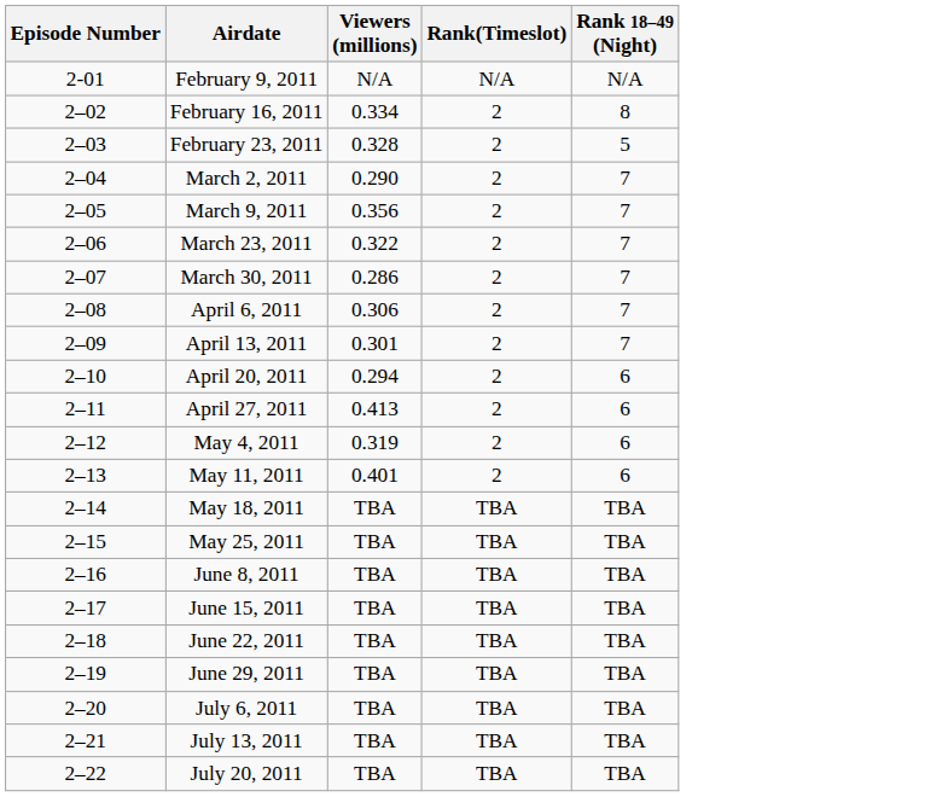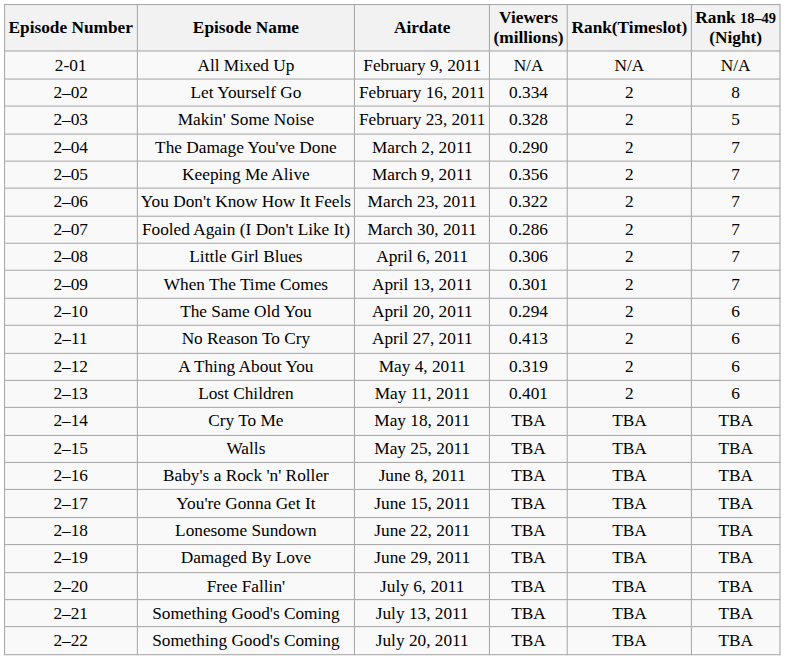 <table class="wikitable sortable" style="text-align:center">
 <tr>
 <th>Episode Number</th>
+<th>Episode Name</th>
 <th>Airdate</th>
 <th>Viewers<br>(millions)</th>
 <th>Rank(Timeslot)</th>
 <th>Rank <small>18–49</small><br>(Night)</th>
 </tr>
 <tr>
 <td>2-01</td>
+<td>All Mixed Up</td>
 <td>February 9, 2011</td>
 <td>N/A</td>
 <td>N/A</td>
 <td>N/A</td>
 </tr>
 <tr>
 <td>2–02</td>
+<td>Let Yourself Go</td>
 <td>February 16, 2011</td>
 <td>0.334</td>
 <td>2</td>
 <td>8</td>
 </tr>
 <tr>
 <td>2–03</td>
+<td>Makin' Some Noise</td>
 <td>February 23, 2011</td>
 <td>0.328</td>
 <td>2</td>
 <td>5</td>
 </tr>
 <tr>
 <td>2–04</td>
+<td>The Damage You've Done</td>
 <td>March 2, 2011</td>
 <td>0.290</td>
 <td>2</td>
 <td>7</td>
 </tr>
 <tr>
 <td>2–05</td>
+<td>Keeping Me Alive</td>
 <td>March 9, 2011</td>
 <td>0.356</td>
 <td>2</td>
 <td>7</td>
 </tr>
 <tr>
 <td>2–06</td>
+<td>You Don't Know How It Feels</td>
 <td>March 23, 2011</td>
 <td>0.322</td>
 <td>2</td>
 <td>7</td>
 </tr>
 <tr>
 <td>2–07</td>
+<td>Fooled Again (I Don't Like It)</td>
 <td>March 30, 2011</td>
 <td>0.286</td>
 <td>2</td>
 <td>7</td>
 </tr>
 <tr>
 <td>2–08</td>
+<td>Little Girl Blues</td>
 <td>April 6, 2011</td>
 <td>0.306</td>
 <td>2</td>
 <td>7</td>
 </tr>
 <tr>
 <td>2–09</td>
+<td>When The Time Comes</td>
 <td>April 13, 2011</td>
 <td>0.301</td>
 <td>2</td>
 <td>7</td>
 </tr>
 <tr>
 <td>2–10</td>
+<td>The Same Old You</td>
 <td>April 20, 2011</td>
 <td>0.294</td>
 <td>2</td>
 <td>6</td>
 </tr>
 <tr>
 <td>2–11</td>
+<td>No Reason To Cry</td>
 <td>April 27, 2011</td>
 <td>0.413</td>
 <td>2</td>
 <td>6</td>
 </tr>
 <tr>
 <td>2–12</td>
+<td>A Thing About You</td>
 <td>May 4, 2011</td>
 <td>0.319</td>
 <td>2</td>
 <td>6</td>
 </tr>
 <tr>
 <td>2–13</td>
+<td>Lost Children</td>
 <td>May 11, 2011</td>
 <td>0.401</td>
 <td>2</td>
 <td>6</td>
 </tr>
 <tr>
 <td>2–14</td>
+<td>Cry To Me</td>
 <td>May 18, 2011</td>
 <td>TBA</td>
 <td>TBA</td>
 <td>TBA</td>
 </tr>
 <tr>
 <td>2–15</td>
+<td>Walls</td>
 <td>May 25, 2011</td>
 <td>TBA</td>
 <td>TBA</td>
 <td>TBA</td>
 </tr>
 <tr>
 <td>2–16</td>
+<td>Baby's a Rock 'n' Roller</td>
 <td>June 8, 2011</td>
 <td>TBA</td>
 <td>TBA</td>
 <td>TBA</td>
 </tr>
 <tr>
 <td>2–17</td>
+<td>You're Gonna Get It</td>
 <td>June 15, 2011</td>
 <td>TBA</td>
 <td>TBA</td>
 <td>TBA</td>
 </tr>
 <tr>
 <td>2–18</td>
+<td>Lonesome Sundown</td>
 <td>June 22, 2011</td>
 <td>TBA</td>
 <td>TBA</td>
 <td>TBA</td>
 </tr>
 <tr>
 <td>2–19</td>
+<td>Damaged By Love</td>
 <td>June 29, 2011</td>
 <td>TBA</td>
 <td>TBA</td>
 <td>TBA</td>
 </tr>
 <tr>
 <td>2–20</td>
+<td>Free Fallin'</td>
 <td>July 6, 2011</td>
 <td>TBA</td>
 <td>TBA</td>
 <td>TBA</td>
 </tr>
 <tr>
 <td>2–21</td>
+<td>Something Good's Coming</td>
 <td>July 13, 2011</td>
 <td>TBA</td>
 <td>TBA</td>
 <td>TBA</td>
 </tr>
 <tr>
 <td>2–22</td>
+<td>Something Good's Coming</td>
 <td>July 20, 2011</td>
 <td>TBA</td>
 <td>TBA</td>
 <td>TBA</td>
 </tr>
 </table>
